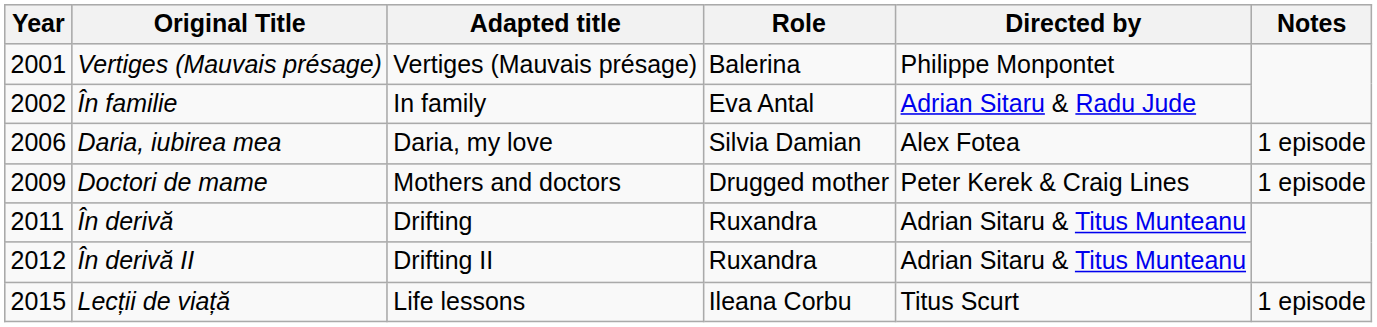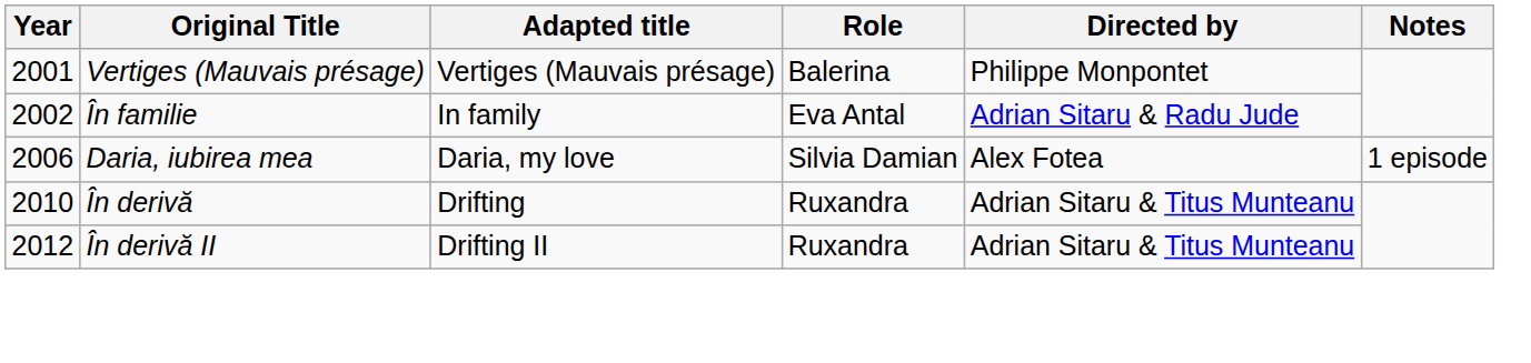 <table class="wikitable sortable">
 <tr>
 <th>Year</th>
 <th>Original Title</th>
 <th>Adapted title</th>
 <th>Role</th>
 <th>Directed by</th>
 <th>Notes</th>
 </tr>
 <tr>
 <td>2001</td>
 <td><em>Vertiges (Mauvais présage)</em></td>
 <td>Vertiges (Mauvais présage)</td>
 <td>Balerina</td>
 <td>Philippe Monpontet</td>
 </tr>
 <tr>
 <td>2002</td>
 <td><em>În familie</em></td>
 <td>In family</td>
 <td>Eva Antal</td>
 <td><a href='#'>Adrian Sitaru</a> & <a href='#'>Radu Jude</a></td>
 </tr>
 <tr>
 <td>2006</td>
 <td><em>Daria, iubirea mea</em></td>
 <td>Daria, my love</td>
 <td>Silvia Damian</td>
 <td>Alex Fotea</td>
 <td>1 episode</td>
 </tr>
 <tr>
-<td>2009</td>
-<td><em>Doctori de mame</em></td>
-<td>Mothers and doctors</td>
-<td>Drugged mother</td>
-<td>Peter Kerek & Craig Lines</td>
-<td>1 episode</td>
-</tr>
-<tr>
-<td>2011</td>
+<td>2010</td>
 <td><em>În derivă</em></td>
 <td>Drifting</td>
 <td>Ruxandra</td>
 <td>Adrian Sitaru & <a href='#'>Titus Munteanu</a></td>
 </tr>
 <tr>
 <td>2012</td>
 <td><em>În derivă II</em></td>
 <td>Drifting II</td>
 <td>Ruxandra</td>
 <td>Adrian Sitaru & <a href='#'>Titus Munteanu</a></td>
 </tr>
-<tr>
-<td>2015</td>
-<td><em>Lecții de viață</em></td>
-<td>Life lessons</td>
-<td>Ileana Corbu</td>
-<td>Titus Scurt</td>
-<td>1 episode</td>
-</tr>
 </table>
